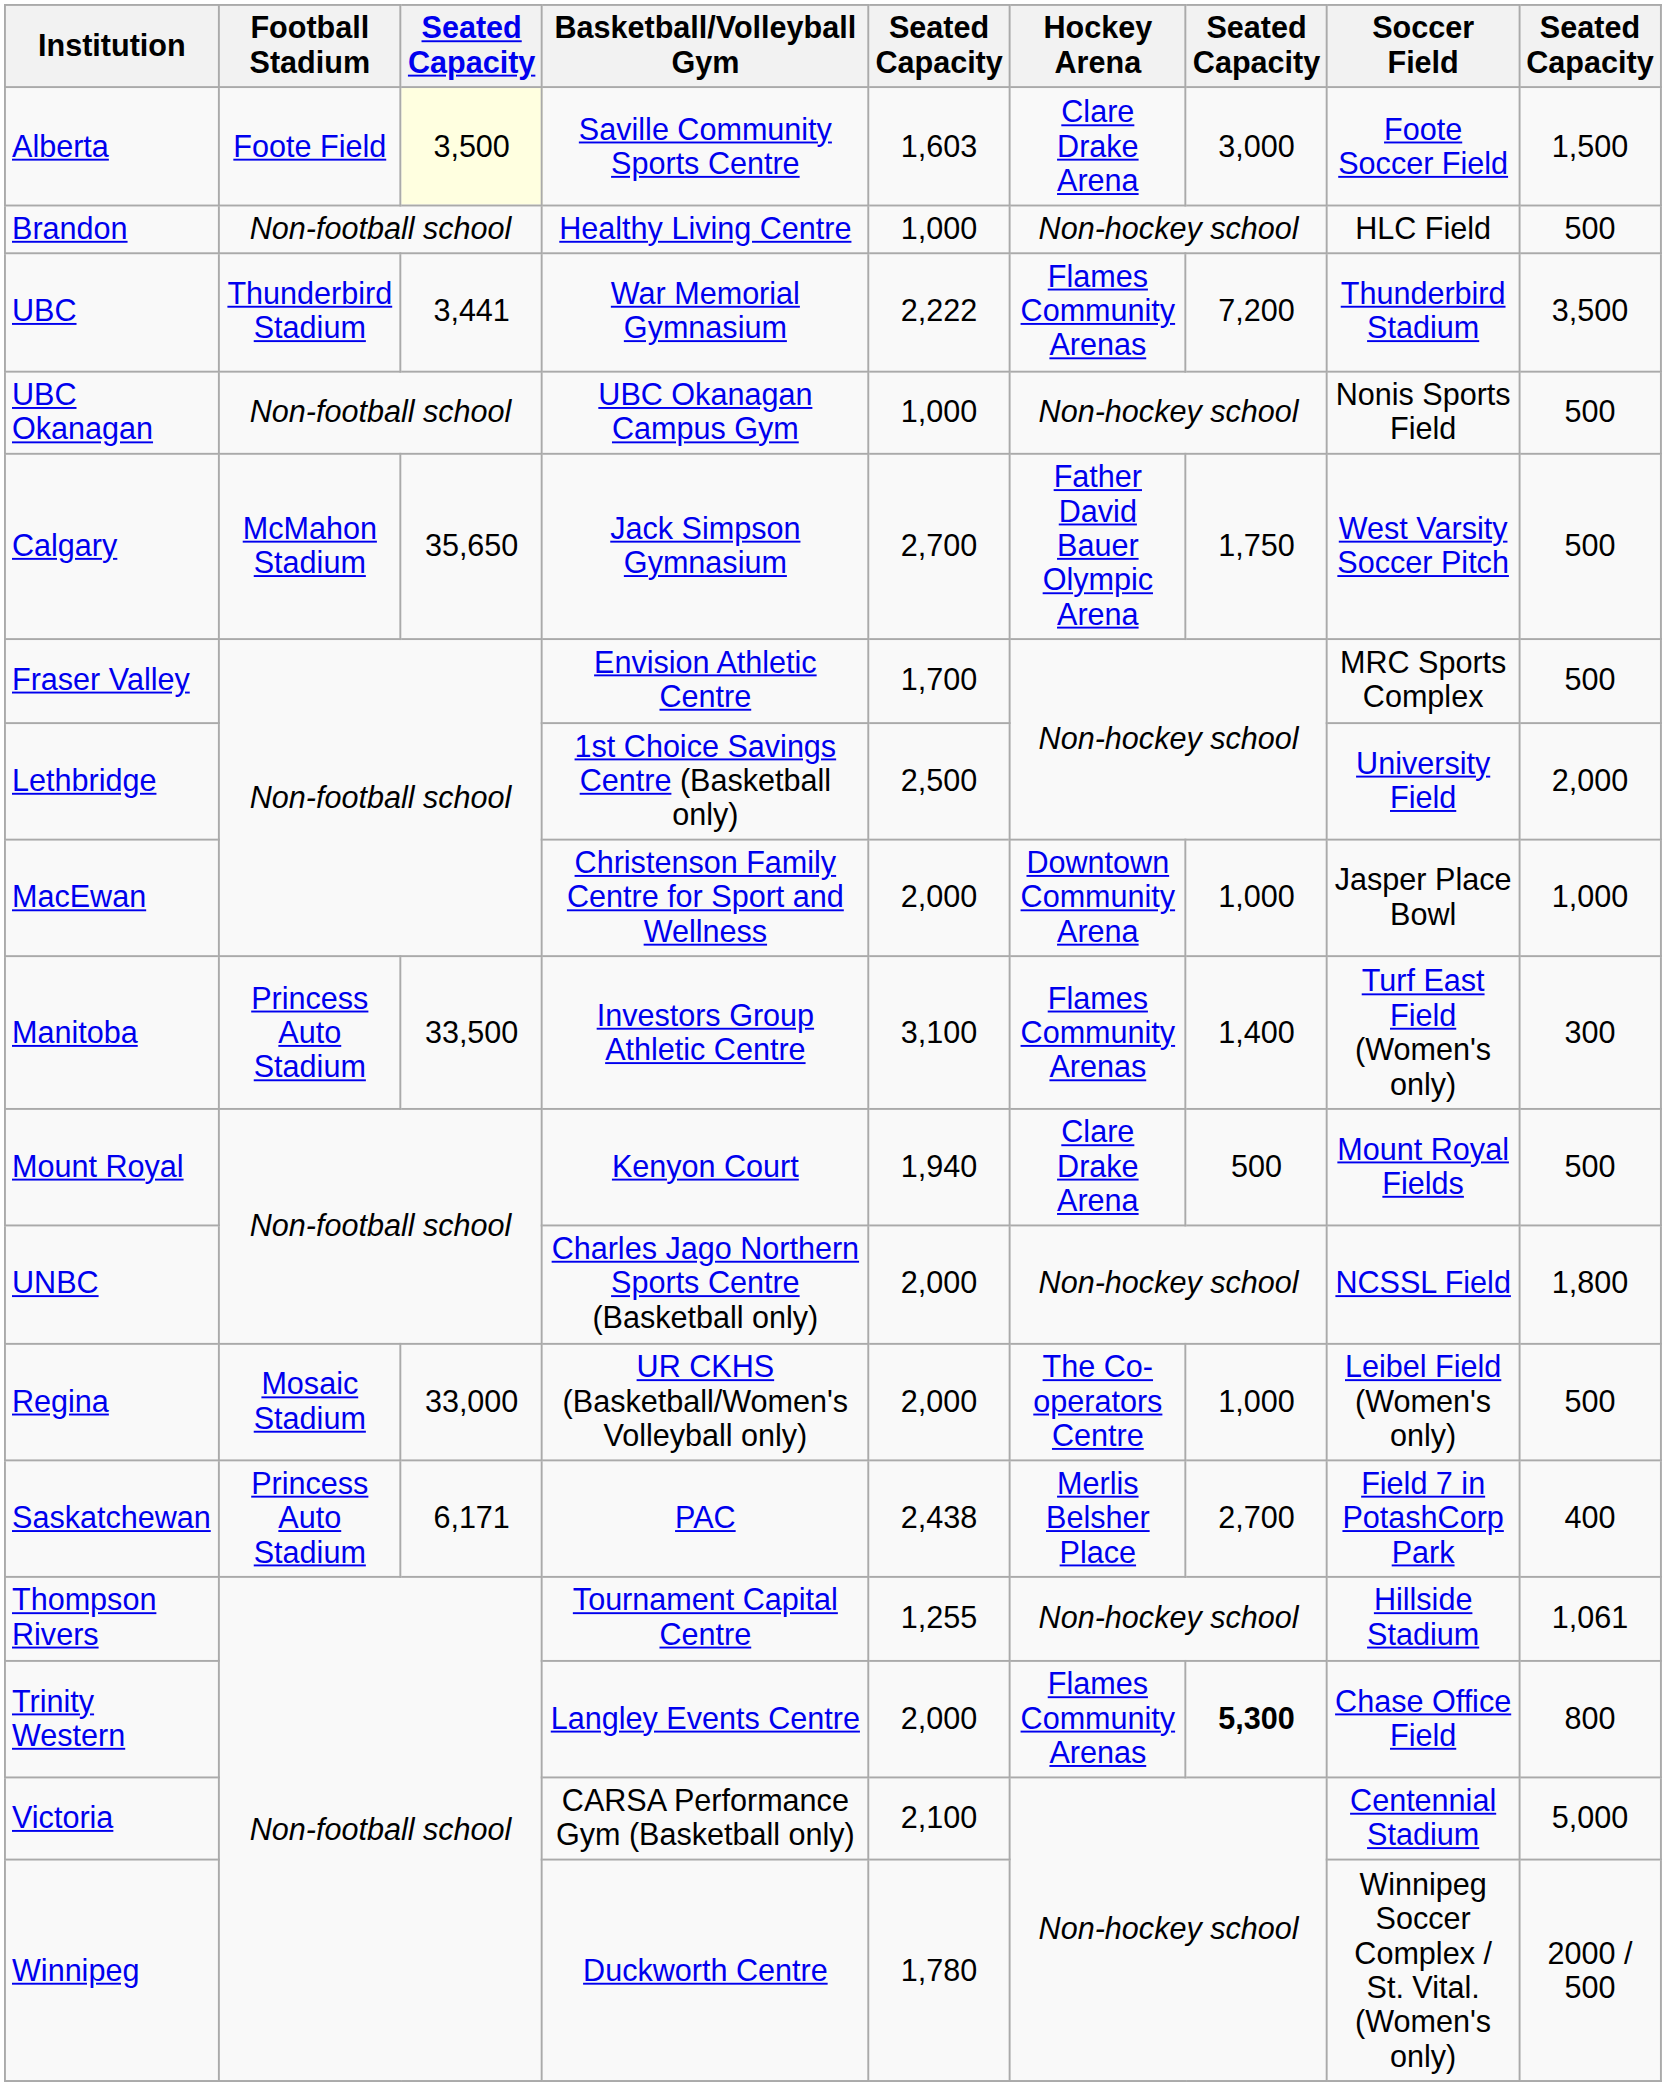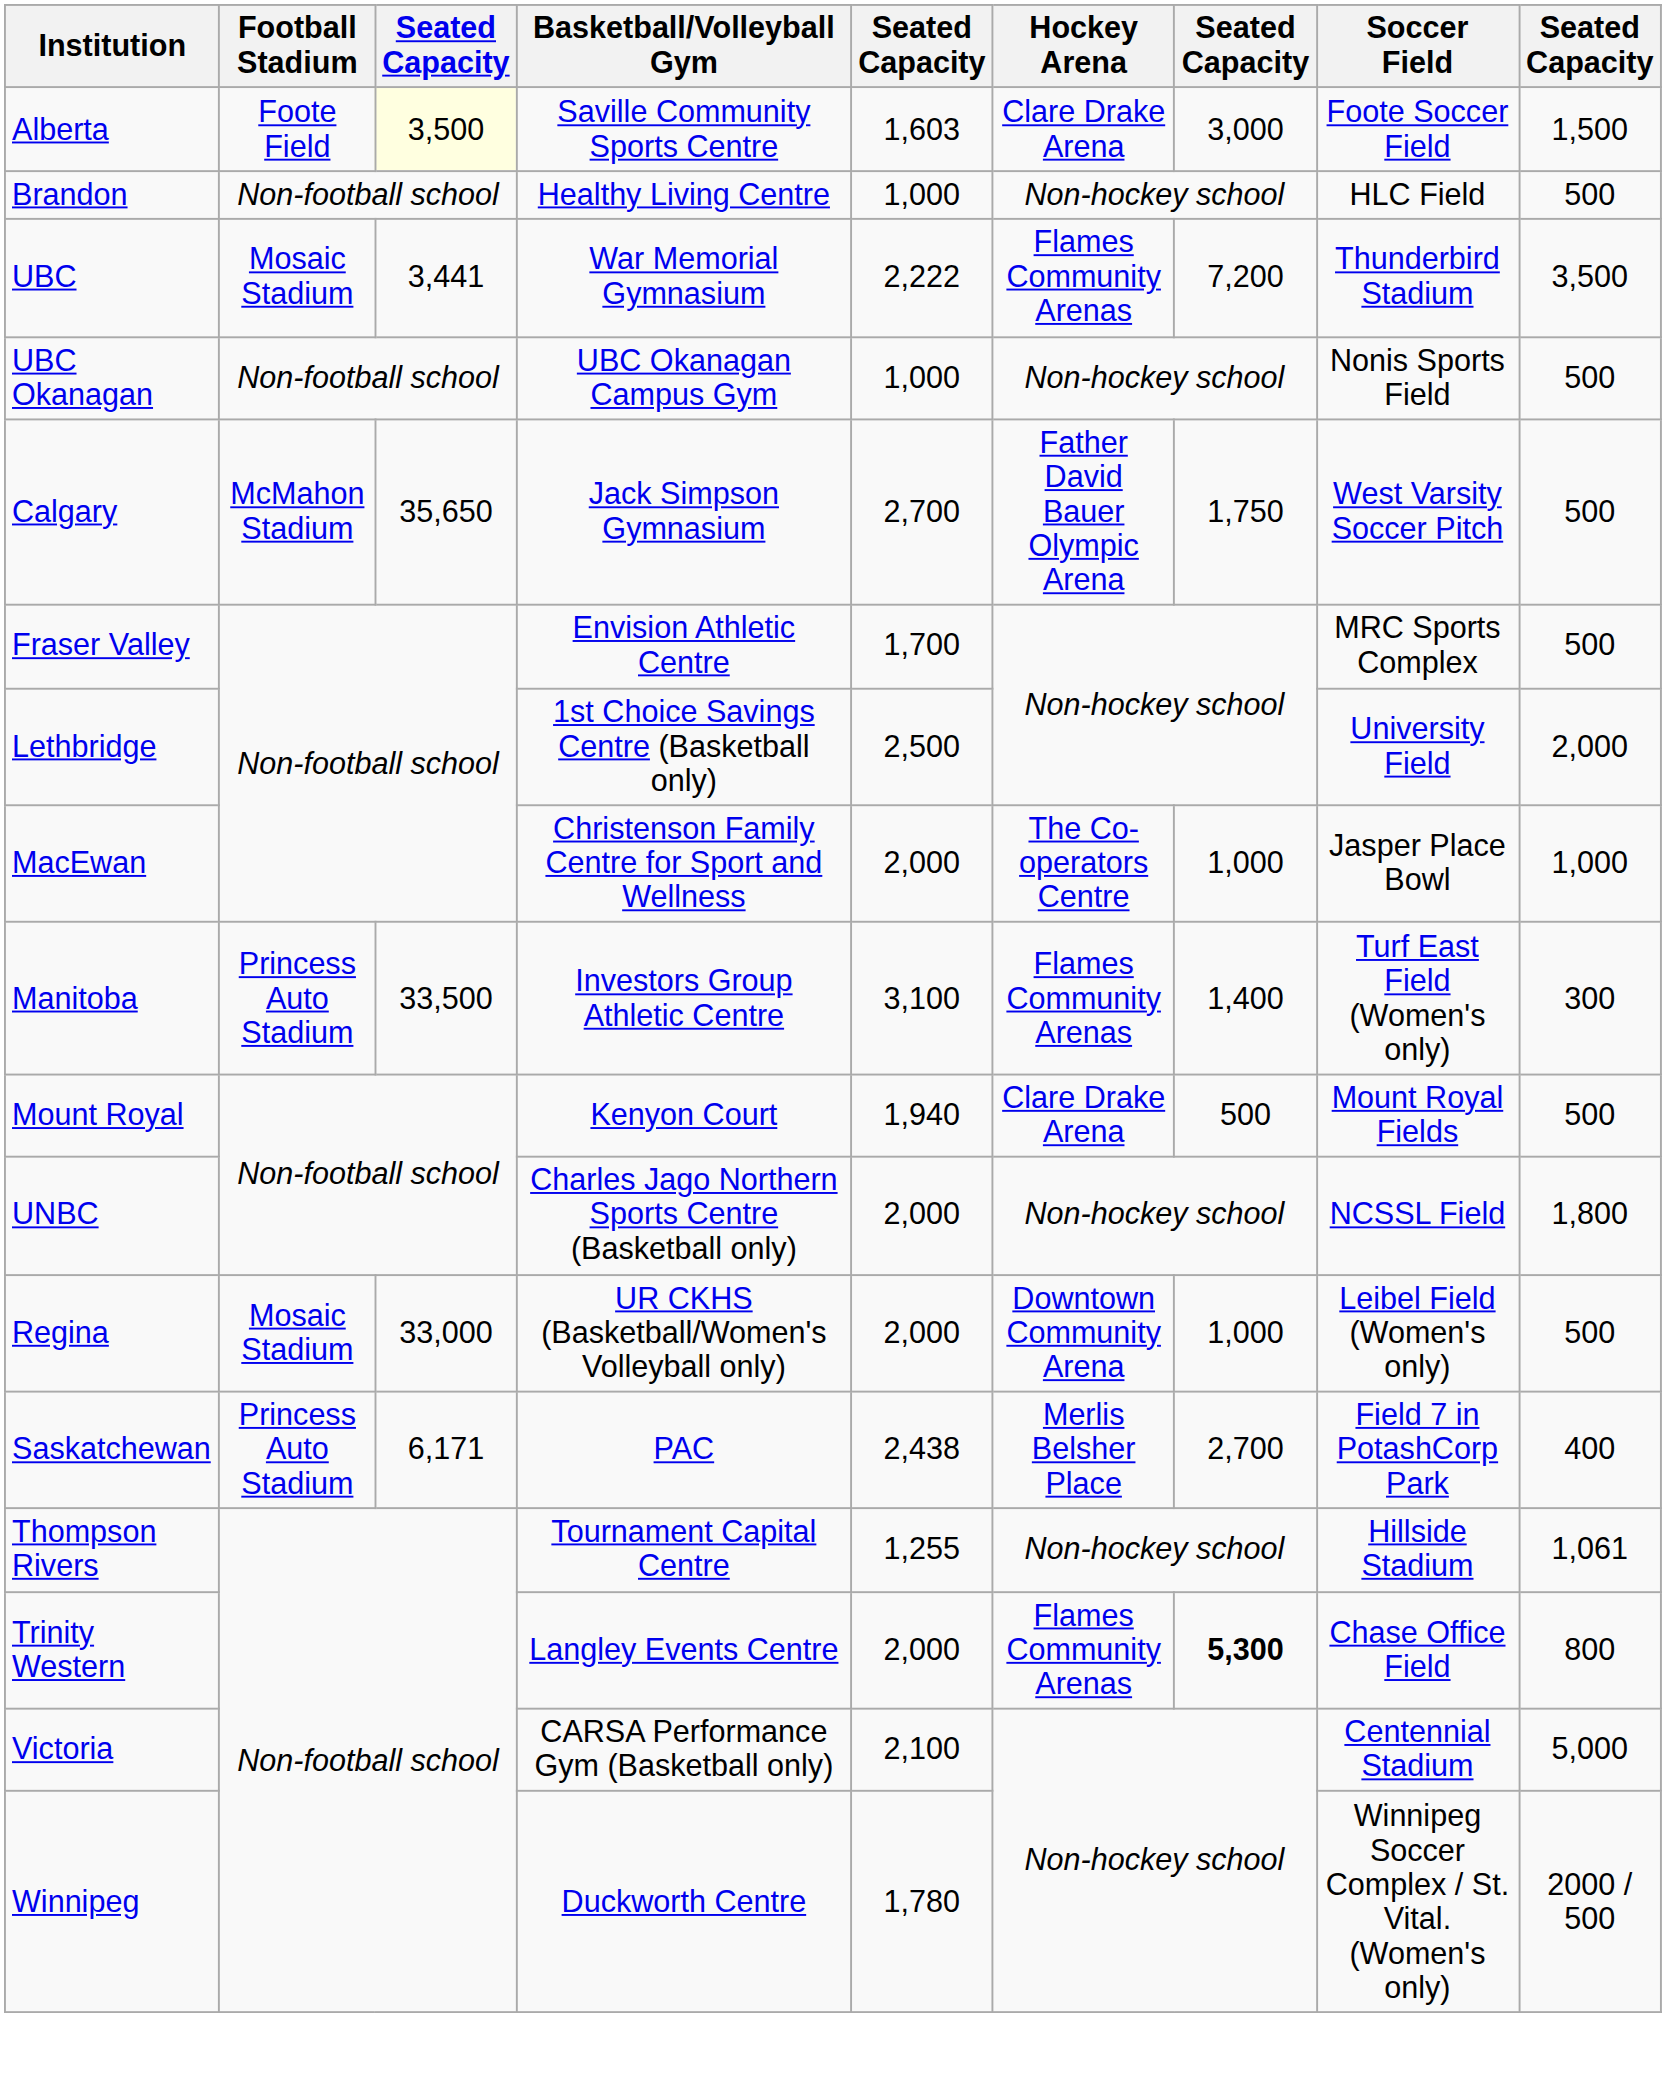 <table class="wikitable" style="text-align:center;">
 <tr bgcolor="#efefef">
 <th>Institution</th>
 <th>Football<br>Stadium</th>
 <th><a href='#'>Seated<br>Capacity</a></th>
 <th>Basketball/Volleyball<br>Gym</th>
 <th>Seated<br>Capacity</th>
 <th>Hockey<br>Arena</th>
 <th>Seated<br>Capacity</th>
 <th>Soccer<br>Field</th>
 <th>Seated<br>Capacity</th>
 </tr>
 <tr>
 <td align="left"><a href='#'>Alberta</a></td>
 <td><a href='#'>Foote Field</a></td>
 <td style="background: lightyellow;">3,500</td>
 <td><a href='#'>Saville Community Sports Centre</a></td>
 <td>1,603</td>
 <td><a href='#'>Clare Drake Arena</a></td>
 <td>3,000</td>
 <td><a href='#'>Foote Soccer Field</a></td>
 <td>1,500</td>
 </tr>
 <tr>
 <td align="left"><a href='#'>Brandon</a></td>
 <td colspan=2 align=center><em>Non-football school</em></td>
 <td><a href='#'>Healthy Living Centre</a></td>
 <td>1,000</td>
 <td colspan=2 align=center><em>Non-hockey school</em></td>
 <td>HLC Field</td>
 <td>500</td>
 </tr>
 <tr>
 <td align="left"><a href='#'>UBC</a></td>
-<td><a href='#'>Thunderbird Stadium</a></td>
+<td><a href='#'>Mosaic Stadium</a></td>
 <td>3,441</td>
 <td><a href='#'>War Memorial Gymnasium</a></td>
 <td>2,222</td>
 <td><a href='#'>Flames Community Arenas</a></td>
 <td>7,200</td>
 <td><a href='#'>Thunderbird Stadium</a></td>
 <td>3,500</td>
 </tr>
 <tr>
 <td align="left"><a href='#'>UBC Okanagan</a></td>
 <td colspan=2 align=center><em>Non-football school</em></td>
 <td><a href='#'>UBC Okanagan Campus Gym</a></td>
 <td>1,000</td>
 <td colspan=2 align=center><em>Non-hockey school</em></td>
 <td>Nonis Sports Field</td>
 <td>500</td>
 </tr>
 <tr>
 <td align="left"><a href='#'>Calgary</a></td>
 <td><a href='#'>McMahon Stadium</a></td>
 <td>35,650</td>
 <td><a href='#'>Jack Simpson Gymnasium</a></td>
 <td>2,700</td>
 <td><a href='#'>Father David Bauer Olympic Arena</a></td>
 <td>1,750</td>
 <td><a href='#'>West Varsity Soccer Pitch</a></td>
 <td>500</td>
 </tr>
 <tr>
 <td align="left"><a href='#'>Fraser Valley</a></td>
 <td rowspan=3 colspan=2 align=center><em>Non-football school</em></td>
 <td><a href='#'>Envision Athletic Centre</a></td>
 <td>1,700</td>
 <td rowspan=2 colspan=2 align=center><em>Non-hockey school</em></td>
 <td>MRC Sports Complex</td>
 <td>500</td>
 </tr>
 <tr>
 <td align="left"><a href='#'>Lethbridge</a></td>
 <td><a href='#'>1st Choice Savings Centre</a> (Basketball only)</td>
 <td>2,500</td>
 <td><a href='#'>University Field</a></td>
 <td>2,000</td>
 </tr>
 <tr>
 <td align="left"><a href='#'>MacEwan</a></td>
 <td><a href='#'>Christenson Family Centre for Sport and Wellness</a></td>
 <td>2,000</td>
-<td><a href='#'>Downtown Community Arena</a></td>
+<td><a href='#'>The Co-operators Centre</a></td>
 <td>1,000</td>
 <td>Jasper Place Bowl</td>
 <td>1,000</td>
 </tr>
 <tr>
 <td align="left"><a href='#'>Manitoba</a></td>
 <td><a href='#'>Princess Auto Stadium</a></td>
 <td>33,500</td>
 <td><a href='#'>Investors Group Athletic Centre</a></td>
 <td>3,100</td>
 <td><a href='#'>Flames Community Arenas</a></td>
 <td>1,400</td>
 <td><a href='#'>Turf East Field</a> (Women's only)</td>
 <td>300</td>
 </tr>
 <tr>
 <td align="left"><a href='#'>Mount Royal</a></td>
 <td rowspan=2 colspan=2 align=center><em>Non-football school</em></td>
 <td><a href='#'>Kenyon Court</a></td>
 <td>1,940</td>
 <td><a href='#'>Clare Drake Arena</a></td>
 <td>500</td>
 <td><a href='#'>Mount Royal Fields</a></td>
 <td>500</td>
 </tr>
 <tr>
 <td align="left"><a href='#'>UNBC</a></td>
 <td><a href='#'>Charles Jago Northern Sports Centre</a> (Basketball only)</td>
 <td>2,000</td>
 <td colspan=2 align=center><em>Non-hockey school</em></td>
 <td><a href='#'>NCSSL Field</a></td>
 <td>1,800</td>
 </tr>
 <tr>
 <td align="left"><a href='#'>Regina</a></td>
 <td><a href='#'>Mosaic Stadium</a></td>
 <td>33,000</td>
 <td><a href='#'>UR CKHS</a> (Basketball/Women's Volleyball only)</td>
 <td>2,000</td>
-<td><a href='#'>The Co-operators Centre</a></td>
+<td><a href='#'>Downtown Community Arena</a></td>
 <td>1,000</td>
 <td><a href='#'>Leibel Field</a> (Women's only)</td>
 <td>500</td>
 </tr>
 <tr>
 <td align="left"><a href='#'>Saskatchewan</a></td>
 <td><a href='#'>Princess Auto Stadium</a></td>
 <td>6,171</td>
 <td><a href='#'>PAC</a></td>
 <td>2,438</td>
 <td><a href='#'>Merlis Belsher Place</a></td>
 <td>2,700</td>
 <td><a href='#'>Field 7 in PotashCorp Park</a></td>
 <td>400</td>
 </tr>
 <tr>
 <td align="left"><a href='#'>Thompson Rivers</a></td>
 <td rowspan=4 colspan=2 align=center><em>Non-football school</em></td>
 <td><a href='#'>Tournament Capital Centre</a></td>
 <td>1,255</td>
 <td colspan=2 align=center><em>Non-hockey school</em></td>
 <td><a href='#'>Hillside Stadium</a></td>
 <td>1,061</td>
 </tr>
 <tr>
 <td align="left"><a href='#'>Trinity Western</a></td>
 <td><a href='#'>Langley Events Centre</a></td>
 <td>2,000</td>
 <td><a href='#'>Flames Community Arenas</a></td>
 <td><strong>5,300</strong></td>
 <td><a href='#'>Chase Office Field</a></td>
 <td>800</td>
 </tr>
 <tr>
 <td align="left"><a href='#'>Victoria</a></td>
 <td>CARSA Performance Gym (Basketball only)</td>
 <td>2,100</td>
 <td rowspan=2 colspan=2 align=center><em>Non-hockey school</em></td>
 <td><a href='#'>Centennial Stadium</a></td>
 <td>5,000</td>
 </tr>
 <tr>
 <td align="left"><a href='#'>Winnipeg</a></td>
 <td><a href='#'>Duckworth Centre</a></td>
 <td>1,780</td>
 <td>Winnipeg Soccer Complex / St. Vital. (Women's only)</td>
 <td>2000 / 500</td>
 </tr>
 <tr>
 </tr>
 </table>
